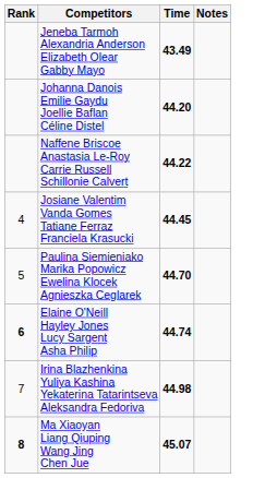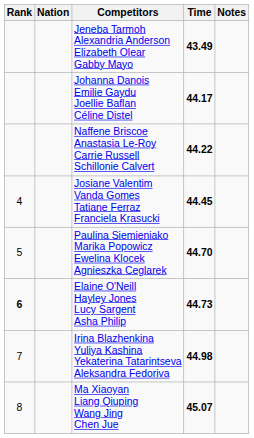 <table class="wikitable sortable" style="text-align:center">
 <tr>
 <th>Rank</th>
+<th>Nation</th>
 <th>Competitors</th>
 <th>Time</th>
 <th>Notes</th>
 </tr>
 <tr>
 <td></td>
+<td align=left></td>
 <td align=left><a href='#'>Jeneba Tarmoh</a><br><a href='#'>Alexandria Anderson</a><br><a href='#'>Elizabeth Olear</a><br><a href='#'>Gabby Mayo</a></td>
 <td><strong>43.49</strong></td>
 <td></td>
 </tr>
 <tr>
 <td></td>
+<td align=left></td>
 <td align=left><a href='#'>Johanna Danois</a><br><a href='#'>Emilie Gaydu</a><br><a href='#'>Joellie Baflan</a><br><a href='#'>Céline Distel</a></td>
-<td><strong>44.20</strong></td>
+<td><strong>44.17</strong></td>
 <td></td>
 </tr>
 <tr>
 <td></td>
+<td align=left></td>
 <td align=left><a href='#'>Naffene Briscoe</a><br><a href='#'>Anastasia Le-Roy</a><br><a href='#'>Carrie Russell</a><br><a href='#'>Schillonie Calvert</a></td>
 <td><strong>44.22</strong></td>
 <td></td>
 </tr>
 <tr>
 <td>4</td>
+<td align=left></td>
 <td align=left><a href='#'>Josiane Valentim</a><br><a href='#'>Vanda Gomes</a><br><a href='#'>Tatiane Ferraz</a><br><a href='#'>Franciela Krasucki</a></td>
 <td><strong>44.45</strong></td>
 <td></td>
 </tr>
 <tr>
 <td>5</td>
+<td align=left></td>
 <td align=left><a href='#'>Paulina Siemieniako</a><br><a href='#'>Marika Popowicz</a><br><a href='#'>Ewelina Klocek</a><br><a href='#'>Agnieszka Ceglarek</a></td>
 <td><strong>44.70</strong></td>
 <td></td>
 </tr>
 <tr>
 <td><strong>6</strong></td>
+<td align=left></td>
 <td align=left><a href='#'>Elaine O'Neill</a><br><a href='#'>Hayley Jones</a><br><a href='#'>Lucy Sargent</a><br><a href='#'>Asha Philip</a></td>
-<td><strong>44.74</strong></td>
+<td><strong>44.73</strong></td>
 <td></td>
 </tr>
 <tr>
 <td>7</td>
+<td align=left></td>
 <td align=left><a href='#'>Irina Blazhenkina</a><br><a href='#'>Yuliya Kashina</a><br><a href='#'>Yekaterina Tatarintseva</a><br><a href='#'>Aleksandra Fedoriva</a></td>
 <td><strong>44.98</strong></td>
 <td></td>
 </tr>
 <tr>
-<td><strong>8</strong></td>
+<td>8</td>
+<td align=left></td>
 <td align=left><a href='#'>Ma Xiaoyan</a><br><a href='#'>Liang Qiuping</a><br><a href='#'>Wang Jing</a><br><a href='#'>Chen Jue</a></td>
 <td><strong>45.07</strong></td>
 <td></td>
 </tr>
 </table>
